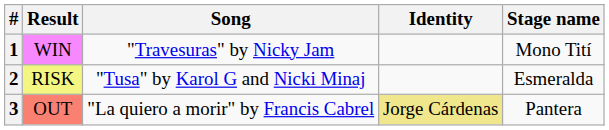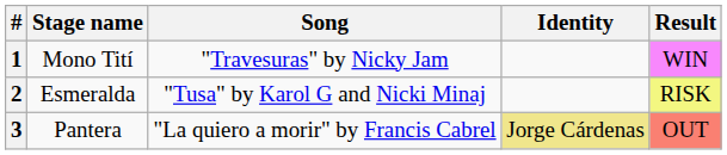 <table class="wikitable plainrowheaders" style="text-align: center">
 <tr>
 <th>#</th>
-<th>Result</th>
+<th>Stage name</th>
 <th>Song</th>
 <th>Identity</th>
-<th>Stage name</th>
+<th>Result</th>
 </tr>
 <tr>
 <th>1</th>
-<td bgcolor=#F888FD>WIN</td>
+<td>Mono Tití</td>
 <td>"<a href='#'>Travesuras</a>" by <a href='#'>Nicky Jam</a></td>
 <td></td>
-<td>Mono Tití</td>
+<td bgcolor=#F888FD>WIN</td>
 </tr>
 <tr>
 <th>2</th>
-<td bgcolor=#F3F781>RISK</td>
+<td>Esmeralda</td>
 <td>"<a href='#'>Tusa</a>" by <a href='#'>Karol G</a> and <a href='#'>Nicki Minaj</a></td>
 <td></td>
-<td>Esmeralda</td>
+<td bgcolor=#F3F781>RISK</td>
 </tr>
 <tr>
 <th>3</th>
-<td bgcolor=salmon>OUT</td>
+<td>Pantera</td>
 <td>"La quiero a morir" by <a href='#'>Francis Cabrel</a></td>
 <td style="background: khaki;">Jorge Cárdenas</td>
-<td>Pantera</td>
+<td bgcolor=salmon>OUT</td>
 </tr>
 </table>
